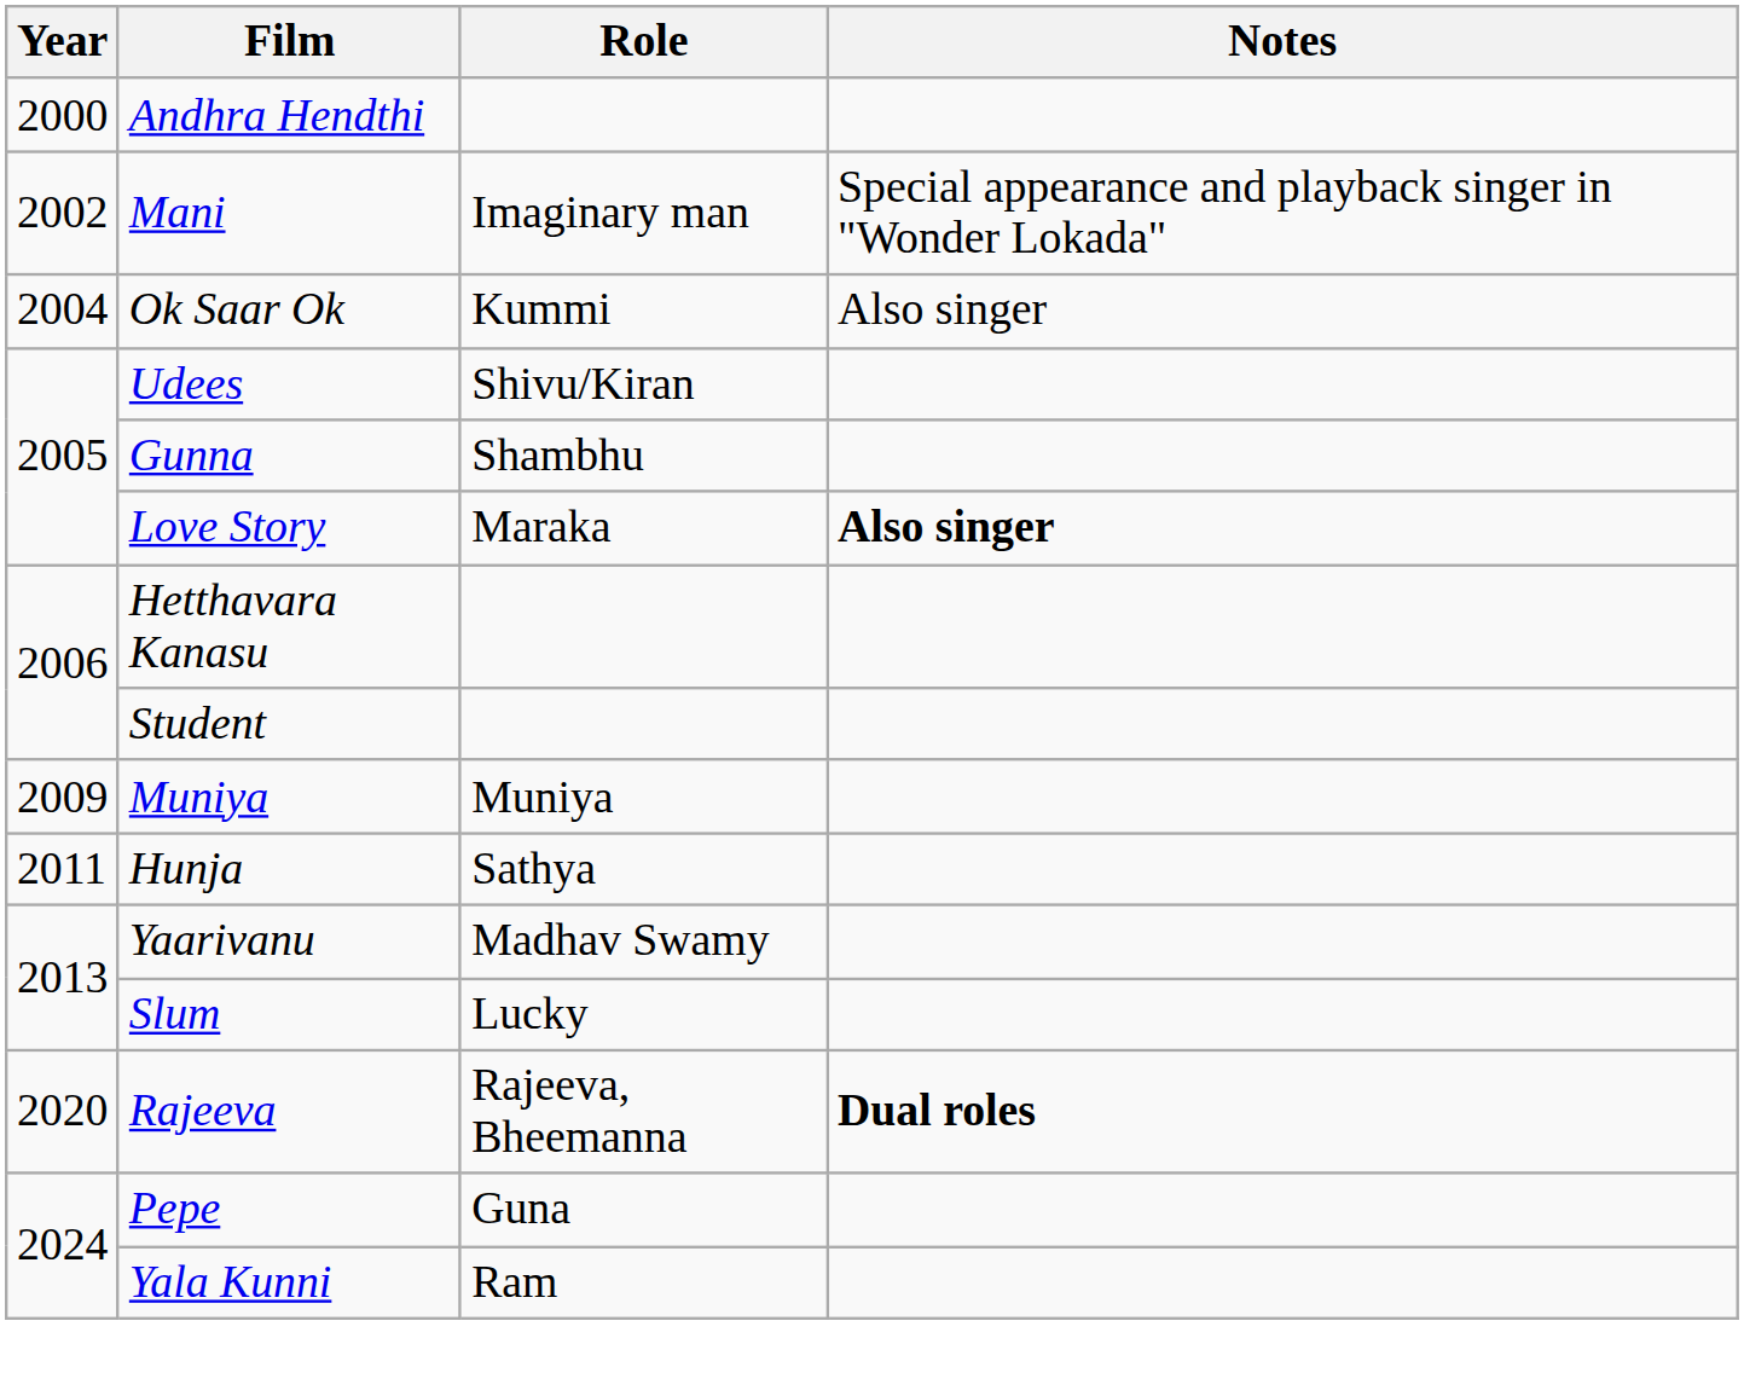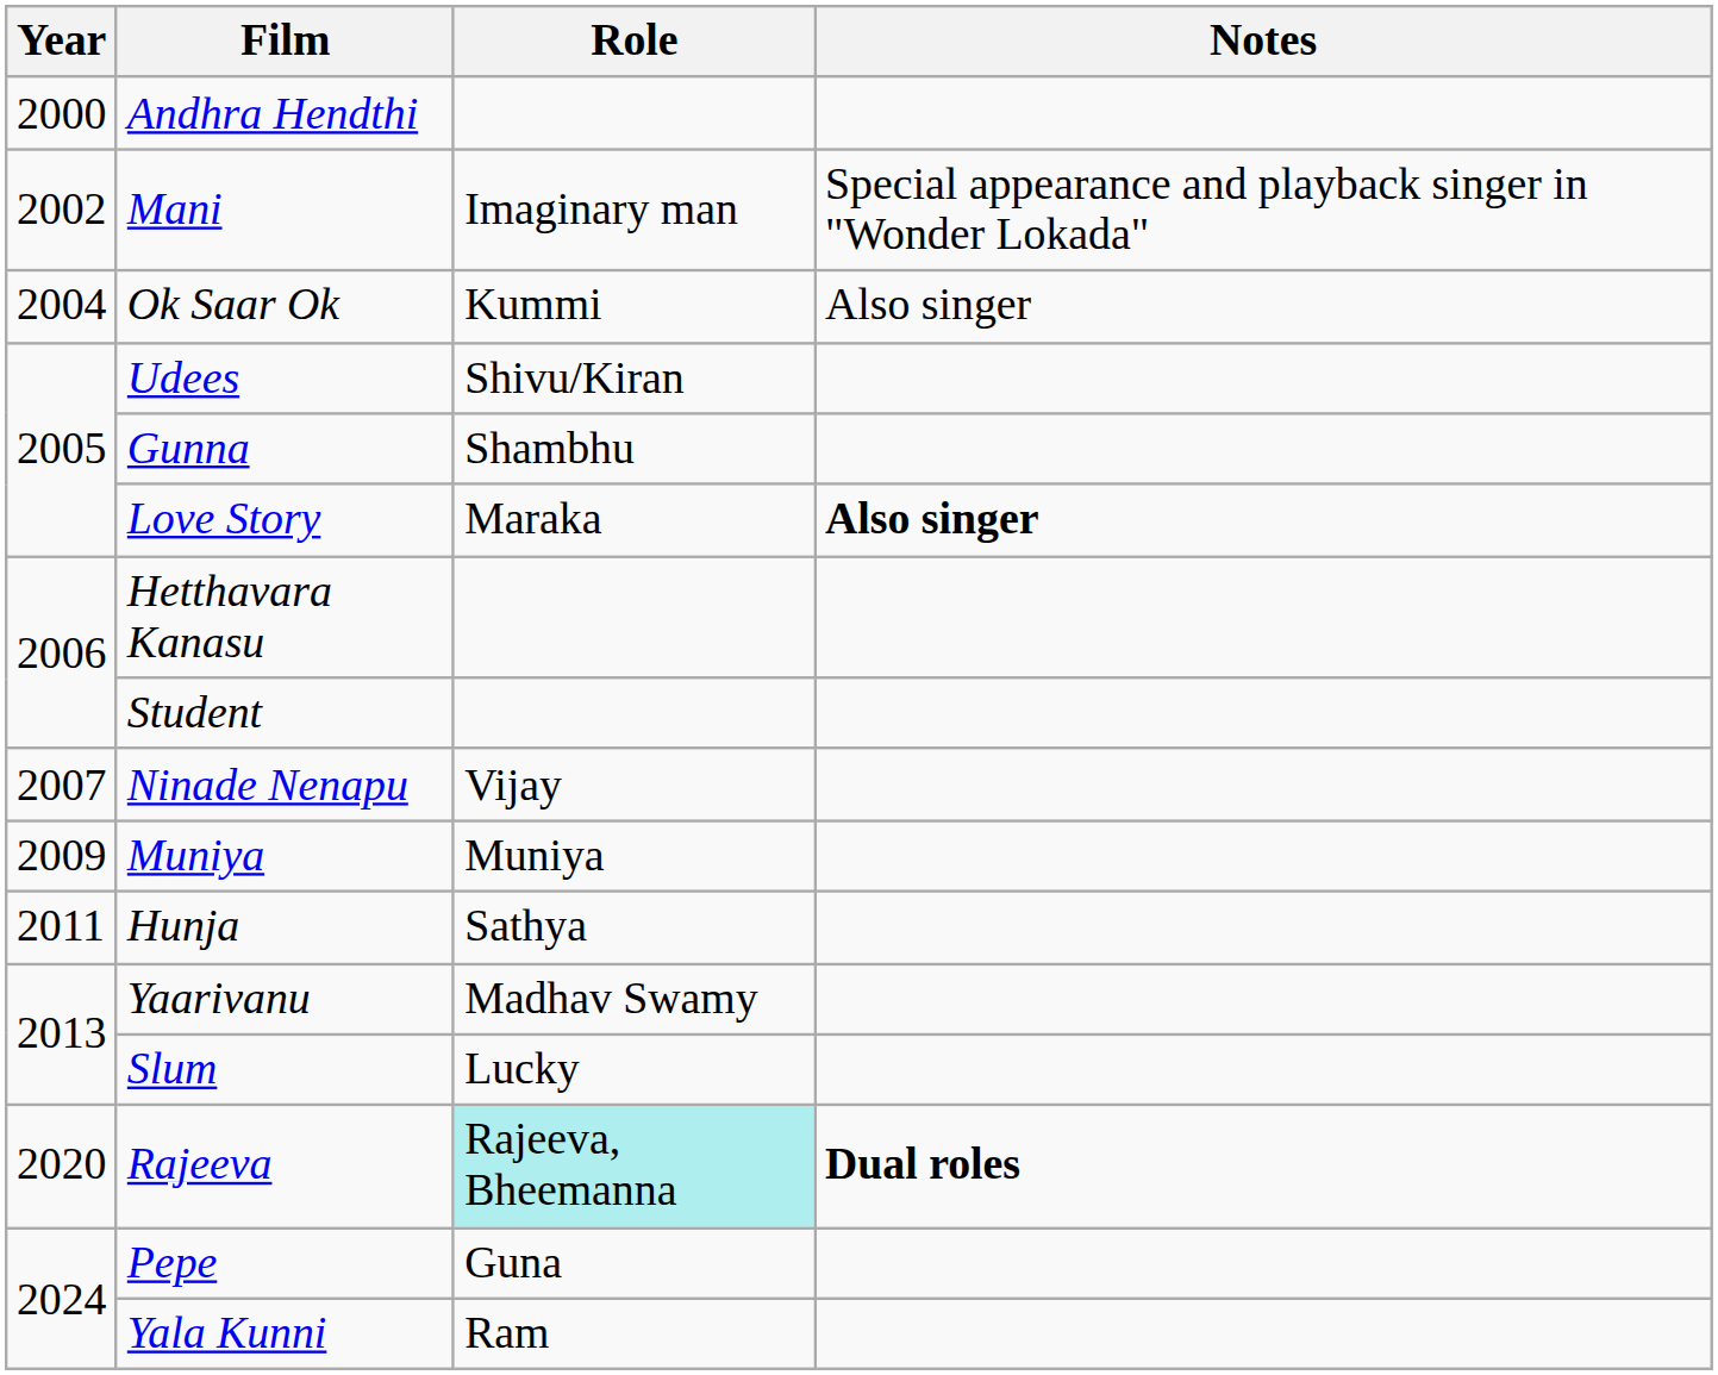 <table class="wikitable sortable">
 <tr>
 <th>Year</th>
 <th>Film</th>
 <th>Role</th>
 <th>Notes</th>
 </tr>
 <tr>
 <td>2000</td>
 <td><em><a href='#'>Andhra Hendthi</a></em></td>
 <td></td>
 <td></td>
 </tr>
 <tr>
 <td>2002</td>
 <td><em><a href='#'>Mani</a></em></td>
 <td>Imaginary man</td>
 <td>Special appearance and playback singer in "Wonder Lokada"</td>
 </tr>
 <tr>
 <td>2004</td>
 <td><em>Ok Saar Ok</em></td>
 <td>Kummi</td>
 <td>Also singer</td>
 </tr>
 <tr>
 <td rowspan="3">2005</td>
 <td><em><a href='#'>Udees</a></em></td>
 <td>Shivu/Kiran</td>
 <td></td>
 </tr>
 <tr>
 <td><em><a href='#'>Gunna</a></em></td>
 <td>Shambhu</td>
 <td></td>
 </tr>
 <tr>
 <td><em><a href='#'>Love Story</a></em></td>
 <td>Maraka</td>
 <td><strong>Also singer</strong></td>
 </tr>
 <tr>
 <td rowspan="2">2006</td>
 <td><em>Hetthavara Kanasu</em></td>
 <td></td>
 <td></td>
 </tr>
 <tr>
 <td><em>Student</em></td>
 <td></td>
 <td></td>
 </tr>
 <tr>
+<td>2007</td>
+<td><em><a href='#'>Ninade Nenapu</a></em></td>
+<td>Vijay</td>
+<td></td>
+</tr>
+<tr>
 <td>2009</td>
 <td><em><a href='#'>Muniya</a></em></td>
 <td>Muniya</td>
 <td></td>
 </tr>
 <tr>
 <td>2011</td>
 <td><em>Hunja</em></td>
 <td>Sathya</td>
 <td></td>
 </tr>
 <tr>
 <td rowspan="2">2013</td>
 <td><em>Yaarivanu</em></td>
 <td>Madhav Swamy</td>
 <td></td>
 </tr>
 <tr>
 <td><em><a href='#'>Slum</a></em></td>
 <td>Lucky</td>
 <td></td>
 </tr>
 <tr>
 <td>2020</td>
 <td><em><a href='#'>Rajeeva</a></em></td>
-<td>Rajeeva, Bheemanna</td>
+<td style="background: paleturquoise;">Rajeeva, Bheemanna</td>
 <td><strong>Dual roles</strong></td>
 </tr>
 <tr>
 <td rowspan="2">2024</td>
 <td><em><a href='#'>Pepe</a></em></td>
 <td>Guna</td>
 <td></td>
 </tr>
 <tr>
 <td><em><a href='#'>Yala Kunni</a></em></td>
 <td>Ram</td>
 <td></td>
 </tr>
 </table>
